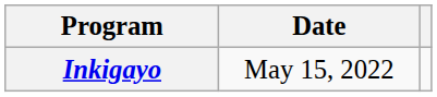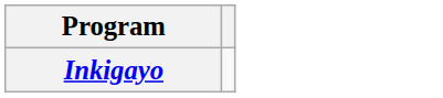 <table class="wikitable plainrowheaders">
 <tr>
 <th scope="col" style="width:7.5em">Program</th>
-<th scope="col" style="width:7em">Date</th>
 <th scope="col" class="unsortable"></th>
 </tr>
 <tr>
 <th scope="row"><em><a href='#'>Inkigayo</a></em></th>
-<td style="text-align:center">May 15, 2022</td>
 <td style="text-align:center"></td>
 </tr>
 </table>
